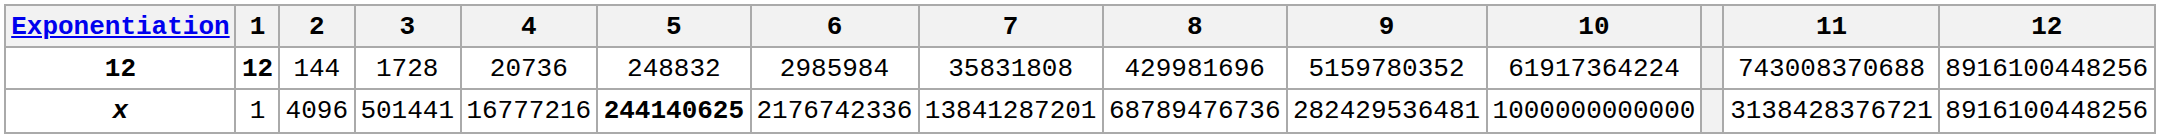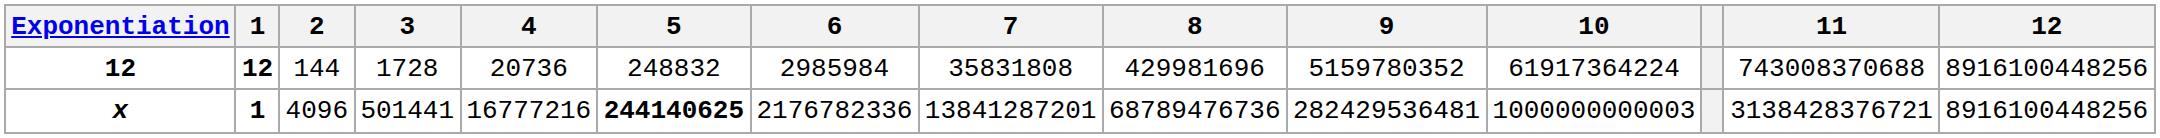 <table class="wikitable" style="text-align: center; background: white">
 <tr>
 <th width="105px"><a href='#'>Exponentiation</a></th>
 <th>1</th>
 <th>2</th>
 <th>3</th>
 <th>4</th>
 <th>5</th>
 <th>6</th>
 <th>7</th>
 <th>8</th>
 <th>9</th>
 <th>10</th>
 <th width="5px"></th>
 <th>11</th>
 <th>12</th>
 </tr>
 <tr>
 <td><strong>12</strong></td>
 <td><strong>12</strong></td>
 <td>144</td>
 <td>1728</td>
 <td>20736</td>
 <td>248832</td>
 <td>2985984</td>
 <td>35831808</td>
 <td>429981696</td>
 <td>5159780352</td>
 <td>61917364224</td>
 <th></th>
 <td>743008370688</td>
 <td>8916100448256</td>
 </tr>
 <tr>
 <td><strong><em>x<em><strong></td>
-<td>1</td>
+<td><strong>1</strong></td>
 <td>4096</td>
 <td>501441</td>
 <td>16777216</td>
 <td><strong>244140625</strong></td>
-<td>2176742336</td>
+<td>2176782336</td>
 <td>13841287201</td>
 <td>68789476736</td>
 <td>282429536481</td>
-<td>1000000000000</td>
+<td>1000000000003</td>
 <th></th>
 <td>3138428376721</td>
 <td>8916100448256</td>
 </tr>
 </table>
